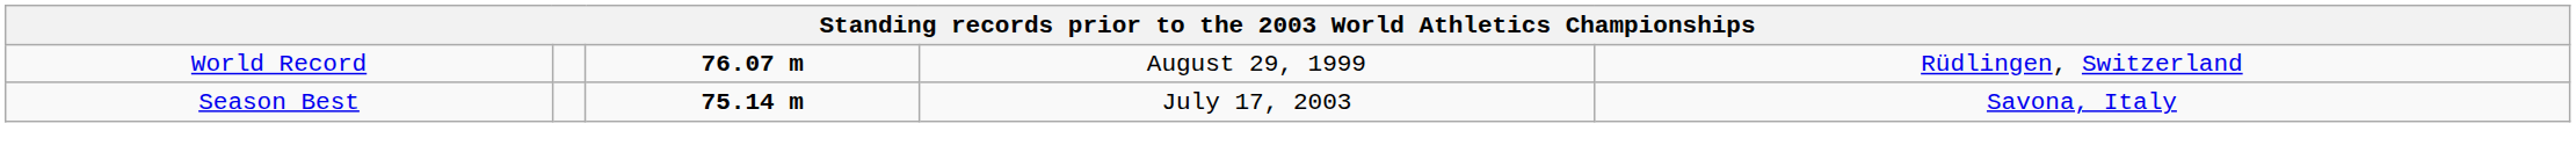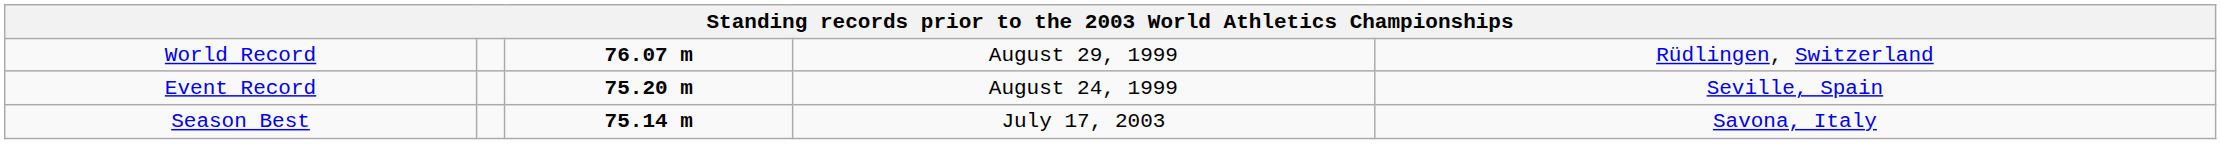 <table class="wikitable" style=" text-align:center; font-size:110%;" width="95%">
 <tr>
 <th colspan="5">Standing records prior to the 2003 World Athletics Championships</th>
 </tr>
 <tr>
 <td><a href='#'>World Record</a></td>
 <td></td>
 <td><strong>76.07 m </strong></td>
 <td>August 29, 1999</td>
 <td> <a href='#'>Rüdlingen</a>, <a href='#'>Switzerland</a></td>
 </tr>
 <tr>
+<td><a href='#'>Event Record</a></td>
+<td></td>
+<td><strong>75.20 m</strong></td>
+<td>August 24, 1999</td>
+<td> <a href='#'>Seville, Spain</a></td>
+</tr>
+<tr>
 <td><a href='#'>Season Best</a></td>
 <td></td>
 <td><strong>75.14 m</strong></td>
 <td>July 17, 2003</td>
 <td> <a href='#'>Savona, Italy</a></td>
 </tr>
 </table>
